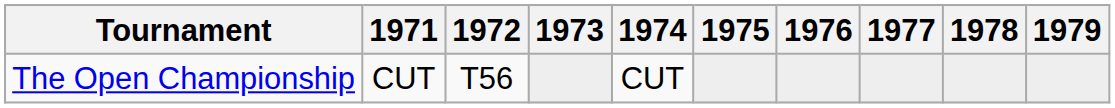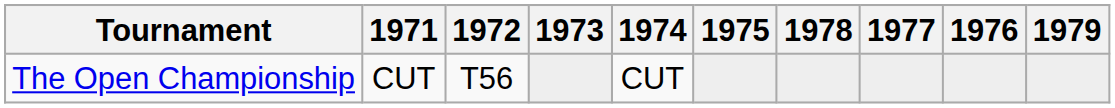 <table class="wikitable" style="font-size:95%;text-align:center;">
 <tr>
 <th>Tournament</th>
 <th>1971</th>
 <th>1972</th>
 <th>1973</th>
 <th>1974</th>
 <th>1975</th>
+<th>1978</th>
+<th>1977</th>
 <th>1976</th>
-<th>1977</th>
-<th>1978</th>
 <th>1979</th>
 </tr>
 <tr>
 <td align=left><a href='#'>The Open Championship</a></td>
 <td>CUT</td>
 <td align="center">T56</td>
 <td style="background:#eeeeee;"></td>
 <td>CUT</td>
 <td style="background:#eeeeee;"></td>
 <td style="background:#eeeeee;"></td>
 <td style="background:#eeeeee;"></td>
 <td style="background:#eeeeee;"></td>
 <td style="background:#eeeeee;"></td>
 </tr>
 </table>
